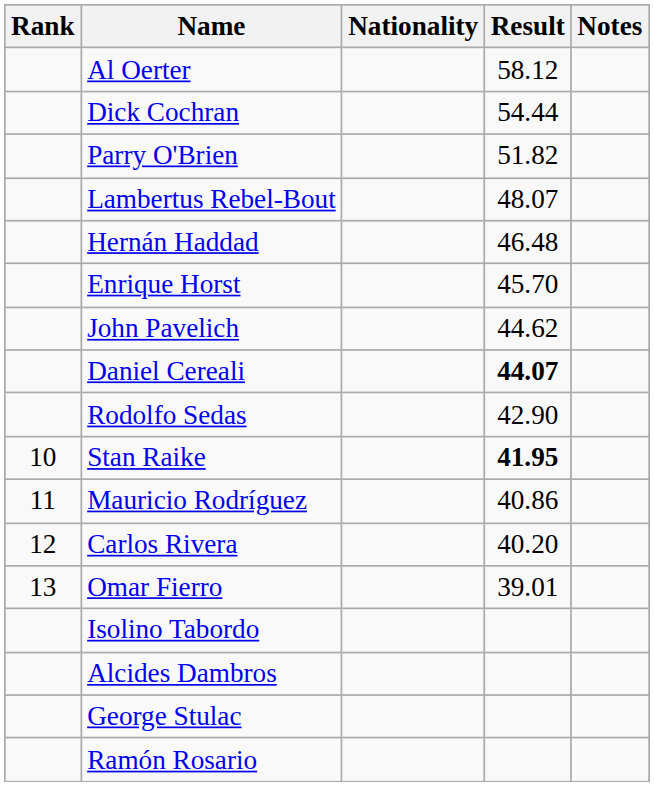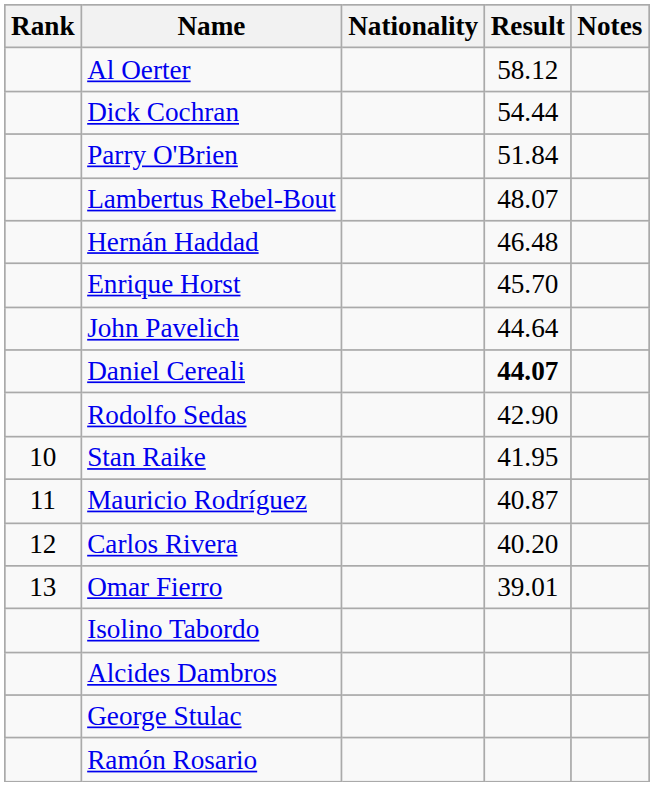 <table class="wikitable sortable" style="text-align:center">
 <tr>
 <th>Rank</th>
 <th>Name</th>
 <th>Nationality</th>
 <th>Result</th>
 <th>Notes</th>
 </tr>
 <tr>
 <td></td>
 <td align=left><a href='#'>Al Oerter</a></td>
 <td align=left></td>
 <td>58.12</td>
 <td></td>
 </tr>
 <tr>
 <td></td>
 <td align=left><a href='#'>Dick Cochran</a></td>
 <td align=left></td>
 <td>54.44</td>
 <td></td>
 </tr>
 <tr>
 <td></td>
 <td align=left><a href='#'>Parry O'Brien</a></td>
 <td align=left></td>
-<td>51.82</td>
+<td>51.84</td>
 <td></td>
 </tr>
 <tr>
 <td></td>
 <td align=left><a href='#'>Lambertus Rebel-Bout</a></td>
 <td align=left></td>
 <td>48.07</td>
 <td></td>
 </tr>
 <tr>
 <td></td>
 <td align=left><a href='#'>Hernán Haddad</a></td>
 <td align=left></td>
 <td>46.48</td>
 <td></td>
 </tr>
 <tr>
 <td></td>
 <td align=left><a href='#'>Enrique Horst</a></td>
 <td align=left></td>
 <td>45.70</td>
 <td></td>
 </tr>
 <tr>
 <td></td>
 <td align=left><a href='#'>John Pavelich</a></td>
 <td align=left></td>
-<td>44.62</td>
+<td>44.64</td>
 <td></td>
 </tr>
 <tr>
 <td></td>
 <td align=left><a href='#'>Daniel Cereali</a></td>
 <td align=left></td>
 <td><strong>44.07</strong></td>
 <td></td>
 </tr>
 <tr>
 <td></td>
 <td align=left><a href='#'>Rodolfo Sedas</a></td>
 <td align=left></td>
 <td>42.90</td>
 <td></td>
 </tr>
 <tr>
 <td>10</td>
 <td align=left><a href='#'>Stan Raike</a></td>
 <td align=left></td>
-<td><strong>41.95</strong></td>
+<td>41.95</td>
 <td></td>
 </tr>
 <tr>
 <td>11</td>
 <td align=left><a href='#'>Mauricio Rodríguez</a></td>
 <td align=left></td>
-<td>40.86</td>
+<td>40.87</td>
 <td></td>
 </tr>
 <tr>
 <td>12</td>
 <td align=left><a href='#'>Carlos Rivera</a></td>
 <td align=left></td>
 <td>40.20</td>
 <td></td>
 </tr>
 <tr>
 <td>13</td>
 <td align=left><a href='#'>Omar Fierro</a></td>
 <td align=left></td>
 <td>39.01</td>
 <td></td>
 </tr>
 <tr>
 <td></td>
 <td align=left><a href='#'>Isolino Tabordo</a></td>
 <td align=left></td>
 <td></td>
 <td></td>
 </tr>
 <tr>
 <td></td>
 <td align=left><a href='#'>Alcides Dambros</a></td>
 <td align=left></td>
 <td></td>
 <td></td>
 </tr>
 <tr>
 <td></td>
 <td align=left><a href='#'>George Stulac</a></td>
 <td align=left></td>
 <td></td>
 <td></td>
 </tr>
 <tr>
 <td></td>
 <td align=left><a href='#'>Ramón Rosario</a></td>
 <td align=left></td>
 <td></td>
 <td></td>
 </tr>
 </table>
